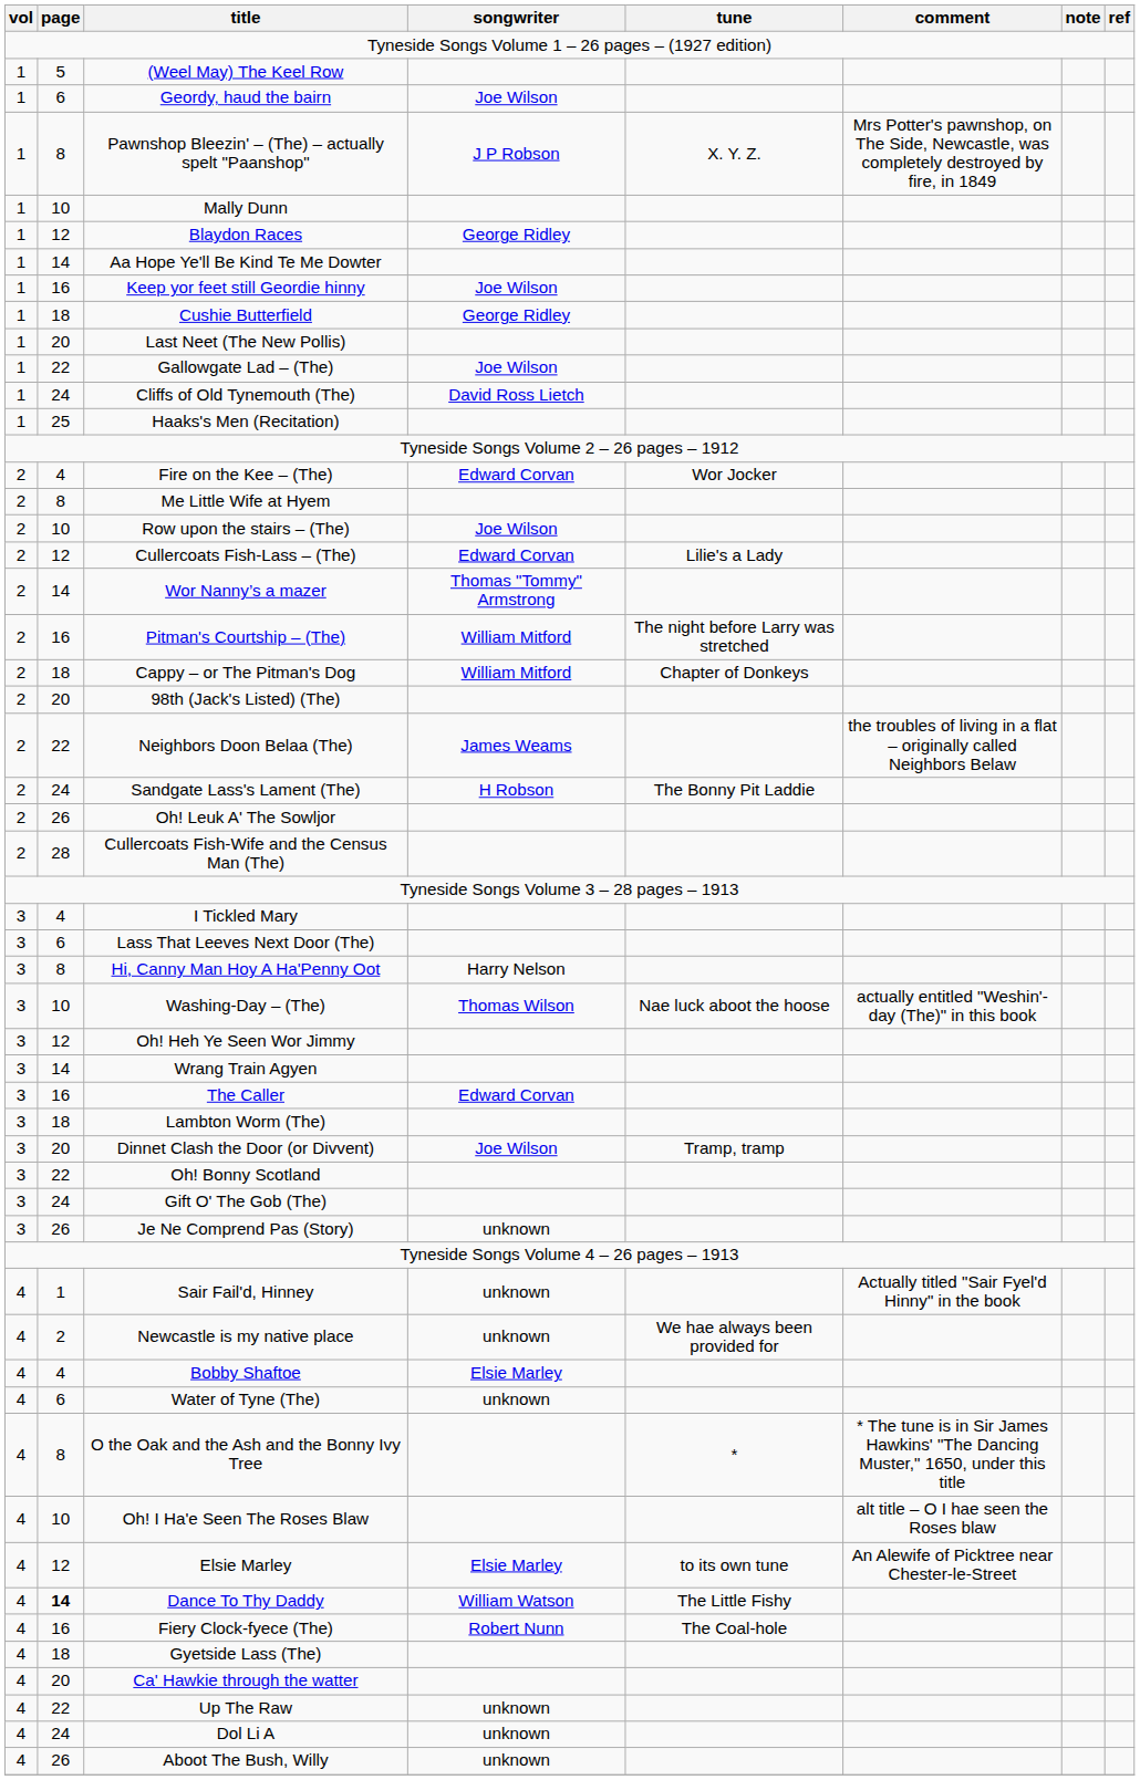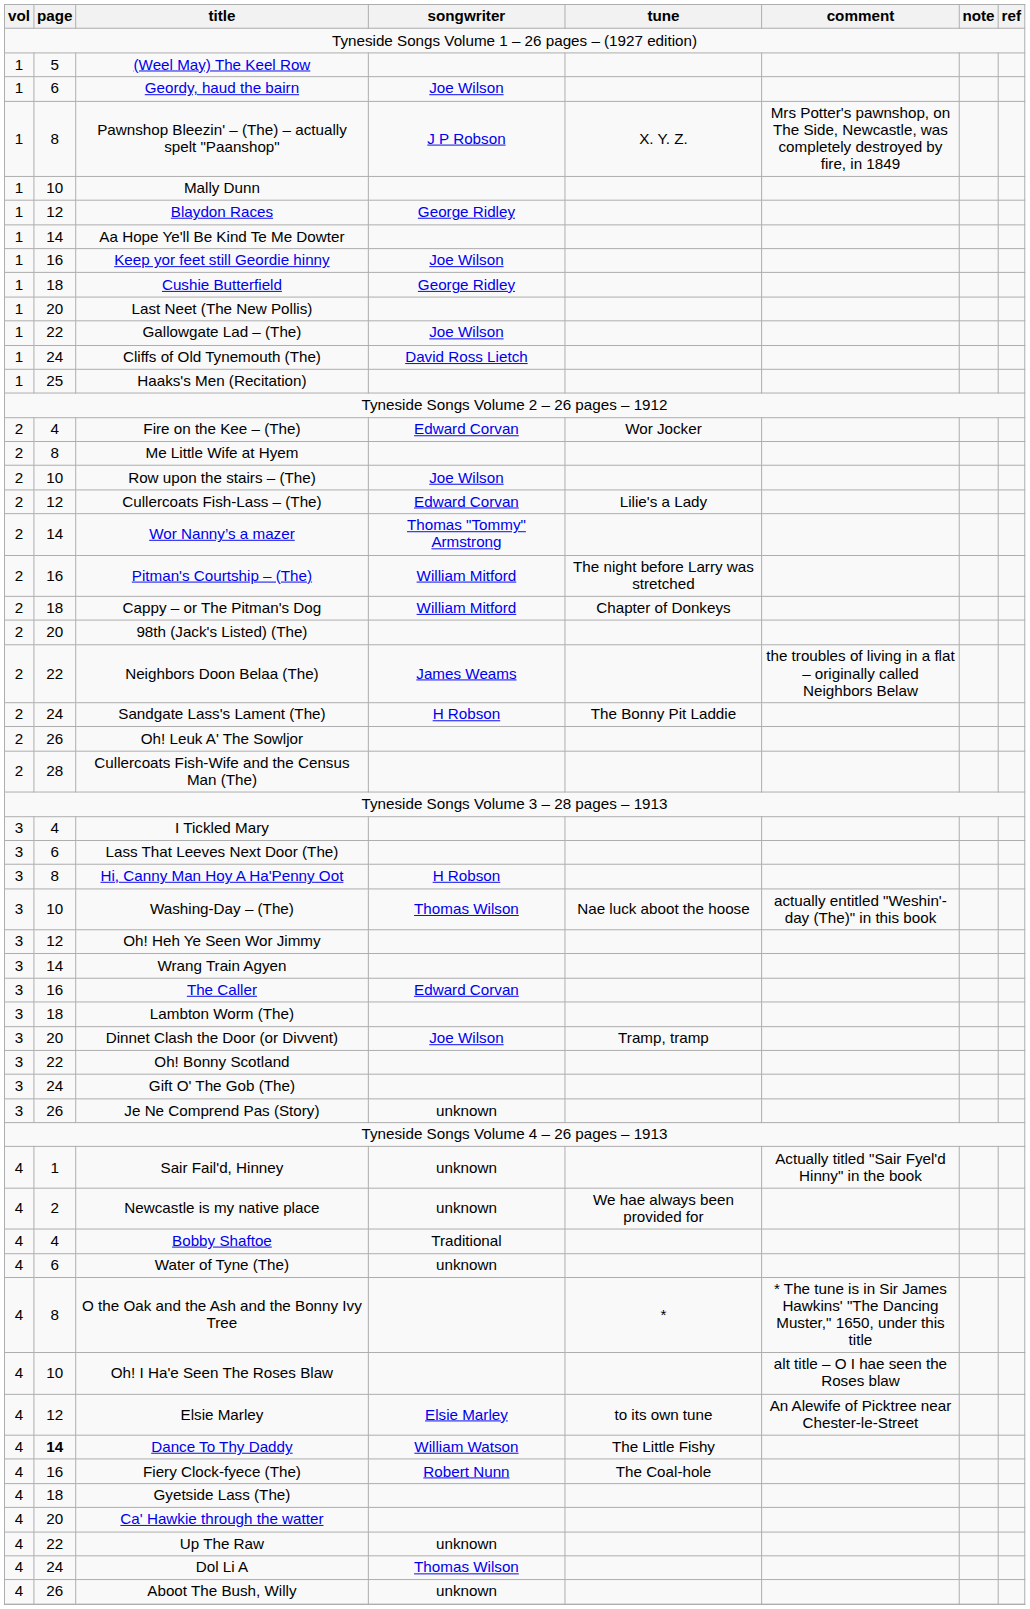 <table class="wikitable" style="text-align:center;">
 <tr>
 <th width=20 abbr="volume">vol</th>
 <th width=20 abbr="page">page</th>
 <th width=300 abbr="title of song">title</th>
 <th width=200 abbr="writer">songwriter</th>
 <th width=200 abbr="tune/air">tune</th>
 <th width=200 abbr="comments">comment</th>
 <th width=20 abbr="notes">note</th>
 <th width=20 abbr="reference">ref</th>
 </tr>
 <tr>
 <td colspan=16 abbr="Comment">Tyneside Songs Volume 1 – 26 pages – (1927 edition)</td>
 </tr>
 <tr>
 <td>1</td>
 <td>5</td>
 <td><a href='#'>(Weel May) The Keel Row</a></td>
 <td></td>
 <td></td>
 <td></td>
 <td></td>
 <td></td>
 </tr>
 <tr>
 <td>1</td>
 <td>6</td>
 <td><a href='#'>Geordy, haud the bairn</a></td>
 <td><a href='#'>Joe Wilson</a></td>
 <td></td>
 <td></td>
 <td></td>
 <td></td>
 </tr>
 <tr>
 <td>1</td>
 <td>8</td>
 <td>Pawnshop Bleezin' – (The) – actually spelt "Paanshop"</td>
 <td><a href='#'>J P Robson</a></td>
 <td>X. Y. Z.</td>
 <td>Mrs Potter's pawnshop, on The Side, Newcastle, was completely destroyed by fire, in 1849</td>
 <td></td>
 <td></td>
 </tr>
 <tr>
 <td>1</td>
 <td>10</td>
 <td>Mally Dunn</td>
 <td></td>
 <td></td>
 <td></td>
 <td></td>
 <td></td>
 </tr>
 <tr>
 <td>1</td>
 <td>12</td>
 <td><a href='#'>Blaydon Races</a></td>
 <td><a href='#'>George Ridley</a></td>
 <td></td>
 <td></td>
 <td></td>
 <td></td>
 </tr>
 <tr>
 <td>1</td>
 <td>14</td>
 <td>Aa Hope Ye'll Be Kind Te Me Dowter</td>
 <td></td>
 <td></td>
 <td></td>
 <td></td>
 <td></td>
 </tr>
 <tr>
 <td>1</td>
 <td>16</td>
 <td><a href='#'>Keep yor feet still Geordie hinny</a></td>
 <td><a href='#'>Joe Wilson</a></td>
 <td></td>
 <td></td>
 <td></td>
 <td></td>
 </tr>
 <tr>
 <td>1</td>
 <td>18</td>
 <td><a href='#'>Cushie Butterfield</a></td>
 <td><a href='#'>George Ridley</a></td>
 <td></td>
 <td></td>
 <td></td>
 <td></td>
 </tr>
 <tr>
 <td>1</td>
 <td>20</td>
 <td>Last Neet (The New Pollis)</td>
 <td></td>
 <td></td>
 <td></td>
 <td></td>
 <td></td>
 </tr>
 <tr>
 <td>1</td>
 <td>22</td>
 <td>Gallowgate Lad – (The)</td>
 <td><a href='#'>Joe Wilson</a></td>
 <td></td>
 <td></td>
 <td></td>
 <td></td>
 </tr>
 <tr>
 <td>1</td>
 <td>24</td>
 <td>Cliffs of Old Tynemouth (The)</td>
 <td><a href='#'>David Ross Lietch</a></td>
 <td></td>
 <td></td>
 <td></td>
 <td></td>
 </tr>
 <tr>
 <td>1</td>
 <td>25</td>
 <td>Haaks's Men (Recitation)</td>
 <td></td>
 <td></td>
 <td></td>
 <td></td>
 <td></td>
 </tr>
 <tr>
 <td colspan=16 abbr="Comment">Tyneside Songs Volume 2 – 26 pages – 1912</td>
 </tr>
 <tr>
 <td>2</td>
 <td>4</td>
 <td>Fire on the Kee – (The)</td>
 <td><a href='#'>Edward Corvan</a></td>
 <td>Wor Jocker</td>
 <td></td>
 <td></td>
 <td></td>
 </tr>
 <tr>
 <td>2</td>
 <td>8</td>
 <td>Me Little Wife at Hyem</td>
 <td></td>
 <td></td>
 <td></td>
 <td></td>
 <td></td>
 </tr>
 <tr>
 <td>2</td>
 <td>10</td>
 <td>Row upon the stairs – (The)</td>
 <td><a href='#'>Joe Wilson</a></td>
 <td></td>
 <td></td>
 <td></td>
 <td></td>
 </tr>
 <tr>
 <td>2</td>
 <td>12</td>
 <td>Cullercoats Fish-Lass – (The)</td>
 <td><a href='#'>Edward Corvan</a></td>
 <td>Lilie's a Lady</td>
 <td></td>
 <td></td>
 <td></td>
 </tr>
 <tr>
 <td>2</td>
 <td>14</td>
 <td><a href='#'>Wor Nanny’s a mazer</a></td>
 <td><a href='#'>Thomas "Tommy" Armstrong</a></td>
 <td></td>
 <td></td>
 <td></td>
 <td></td>
 </tr>
 <tr>
 <td>2</td>
 <td>16</td>
 <td><a href='#'>Pitman's Courtship – (The)</a></td>
 <td><a href='#'>William Mitford</a></td>
 <td>The night before Larry was stretched</td>
 <td></td>
 <td></td>
 <td></td>
 </tr>
 <tr>
 <td>2</td>
 <td>18</td>
 <td>Cappy – or The Pitman's Dog</td>
 <td><a href='#'>William Mitford</a></td>
 <td>Chapter of Donkeys</td>
 <td></td>
 <td></td>
 <td></td>
 </tr>
 <tr>
 <td>2</td>
 <td>20</td>
 <td>98th (Jack's Listed) (The)</td>
 <td></td>
 <td></td>
 <td></td>
 <td></td>
 <td></td>
 </tr>
 <tr>
 <td>2</td>
 <td>22</td>
 <td>Neighbors Doon Belaa (The)</td>
 <td><a href='#'>James Weams</a></td>
 <td></td>
 <td>the troubles of living in a flat – originally called Neighbors Belaw</td>
 <td></td>
 <td></td>
 </tr>
 <tr>
 <td>2</td>
 <td>24</td>
 <td>Sandgate Lass's Lament (The)</td>
 <td><a href='#'>H Robson</a></td>
 <td>The Bonny Pit Laddie</td>
 <td></td>
 <td></td>
 <td></td>
 </tr>
 <tr>
 <td>2</td>
 <td>26</td>
 <td>Oh! Leuk A' The Sowljor</td>
 <td></td>
 <td></td>
 <td></td>
 <td></td>
 <td></td>
 </tr>
 <tr>
 <td>2</td>
 <td>28</td>
 <td>Cullercoats Fish-Wife and the Census Man (The)</td>
 <td></td>
 <td></td>
 <td></td>
 <td></td>
 <td></td>
 </tr>
 <tr>
 <td colspan=16 abbr="Comment">Tyneside Songs Volume 3 – 28 pages – 1913</td>
 </tr>
 <tr>
 <td>3</td>
 <td>4</td>
 <td>I Tickled Mary</td>
 <td></td>
 <td></td>
 <td></td>
 <td></td>
 <td></td>
 </tr>
 <tr>
 <td>3</td>
 <td>6</td>
 <td>Lass That Leeves Next Door (The)</td>
 <td></td>
 <td></td>
 <td></td>
 <td></td>
 <td></td>
 </tr>
 <tr>
 <td>3</td>
 <td>8</td>
 <td><a href='#'>Hi, Canny Man Hoy A Ha'Penny Oot</a></td>
-<td>Harry Nelson</td>
+<td><a href='#'>H Robson</a></td>
 <td></td>
 <td></td>
 <td></td>
 <td></td>
 </tr>
 <tr>
 <td>3</td>
 <td>10</td>
 <td>Washing-Day – (The)</td>
 <td><a href='#'>Thomas Wilson</a></td>
 <td>Nae luck aboot the hoose</td>
 <td>actually entitled "Weshin'-day (The)" in this book</td>
 <td></td>
 <td></td>
 </tr>
 <tr>
 <td>3</td>
 <td>12</td>
 <td>Oh! Heh Ye Seen Wor Jimmy</td>
 <td></td>
 <td></td>
 <td></td>
 <td></td>
 <td></td>
 </tr>
 <tr>
 <td>3</td>
 <td>14</td>
 <td>Wrang Train Agyen</td>
 <td></td>
 <td></td>
 <td></td>
 <td></td>
 <td></td>
 </tr>
 <tr>
 <td>3</td>
 <td>16</td>
 <td><a href='#'>The Caller</a></td>
 <td><a href='#'>Edward Corvan</a></td>
 <td></td>
 <td></td>
 <td></td>
 <td></td>
 </tr>
 <tr>
 <td>3</td>
 <td>18</td>
 <td>Lambton Worm (The)</td>
 <td></td>
 <td></td>
 <td></td>
 <td></td>
 <td></td>
 </tr>
 <tr>
 <td>3</td>
 <td>20</td>
 <td>Dinnet Clash the Door (or Divvent)</td>
 <td><a href='#'>Joe Wilson</a></td>
 <td>Tramp, tramp</td>
 <td></td>
 <td></td>
 <td></td>
 </tr>
 <tr>
 <td>3</td>
 <td>22</td>
 <td>Oh! Bonny Scotland</td>
 <td></td>
 <td></td>
 <td></td>
 <td></td>
 <td></td>
 </tr>
 <tr>
 <td>3</td>
 <td>24</td>
 <td>Gift O' The Gob (The)</td>
 <td></td>
 <td></td>
 <td></td>
 <td></td>
 <td></td>
 </tr>
 <tr>
 <td>3</td>
 <td>26</td>
 <td>Je Ne Comprend Pas (Story)</td>
 <td>unknown</td>
 <td></td>
 <td></td>
 <td></td>
 <td></td>
 </tr>
 <tr>
 <td colspan=16 abbr="Comment">Tyneside Songs Volume 4 – 26 pages – 1913</td>
 </tr>
 <tr>
 <td>4</td>
 <td>1</td>
 <td>Sair Fail'd, Hinney</td>
 <td>unknown</td>
 <td></td>
 <td>Actually titled "Sair Fyel'd Hinny" in the book</td>
 <td></td>
 <td></td>
 </tr>
 <tr>
 <td>4</td>
 <td>2</td>
 <td>Newcastle is my native place</td>
 <td>unknown</td>
 <td>We hae always been provided for</td>
 <td></td>
 <td></td>
 <td></td>
 </tr>
 <tr>
 <td>4</td>
 <td>4</td>
 <td><a href='#'>Bobby Shaftoe</a></td>
-<td><a href='#'>Elsie Marley</a></td>
+<td>Traditional</td>
 <td></td>
 <td></td>
 <td></td>
 <td></td>
 </tr>
 <tr>
 <td>4</td>
 <td>6</td>
 <td>Water of Tyne (The)</td>
 <td>unknown</td>
 <td></td>
 <td></td>
 <td></td>
 <td></td>
 </tr>
 <tr>
 <td>4</td>
 <td>8</td>
 <td>O the Oak and the Ash and the Bonny Ivy Tree</td>
 <td></td>
 <td> *</td>
 <td>* The tune is in Sir James Hawkins' "The Dancing Muster," 1650, under this title</td>
 <td></td>
 <td></td>
 </tr>
 <tr>
 <td>4</td>
 <td>10</td>
 <td>Oh! I Ha'e Seen The Roses Blaw</td>
 <td></td>
 <td></td>
 <td>alt title – O I hae seen the Roses blaw</td>
 <td></td>
 <td></td>
 </tr>
 <tr>
 <td>4</td>
 <td>12</td>
 <td>Elsie Marley</td>
 <td><a href='#'>Elsie Marley</a></td>
 <td>to its own tune</td>
 <td>An Alewife of Picktree near Chester-le-Street</td>
 <td></td>
 <td></td>
 </tr>
 <tr>
 <td>4</td>
 <td><strong>14</strong></td>
 <td><a href='#'>Dance To Thy Daddy</a></td>
 <td><a href='#'>William Watson</a></td>
 <td>The Little Fishy</td>
 <td></td>
 <td></td>
 <td></td>
 </tr>
 <tr>
 <td>4</td>
 <td>16</td>
 <td>Fiery Clock-fyece (The)</td>
 <td><a href='#'>Robert Nunn</a></td>
 <td>The Coal-hole</td>
 <td></td>
 <td></td>
 <td></td>
 </tr>
 <tr>
 <td>4</td>
 <td>18</td>
 <td>Gyetside Lass (The)</td>
 <td></td>
 <td></td>
 <td></td>
 <td></td>
 <td></td>
 </tr>
 <tr>
 <td>4</td>
 <td>20</td>
 <td><a href='#'>Ca' Hawkie through the watter</a></td>
 <td></td>
 <td></td>
 <td></td>
 <td></td>
 <td></td>
 </tr>
 <tr>
 <td>4</td>
 <td>22</td>
 <td>Up The Raw</td>
 <td>unknown</td>
 <td></td>
 <td></td>
 <td></td>
 <td></td>
 </tr>
 <tr>
 <td>4</td>
 <td>24</td>
 <td>Dol Li A</td>
-<td>unknown</td>
+<td><a href='#'>Thomas Wilson</a></td>
 <td></td>
 <td></td>
 <td></td>
 <td></td>
 </tr>
 <tr>
 <td>4</td>
 <td>26</td>
 <td>Aboot The Bush, Willy</td>
 <td>unknown</td>
 <td></td>
 <td></td>
 <td></td>
 <td></td>
 </tr>
 <tr>
 </tr>
 </table>
